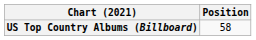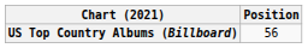 <table class="wikitable plainrowheaders" style="text-align:center">
 <tr>
 <th scope="col">Chart (2021)</th>
 <th scope="col">Position</th>
 </tr>
 <tr>
 <th scope="row">US Top Country Albums (<em>Billboard</em>)</th>
-<td>58</td>
+<td>56</td>
 </tr>
 </table>
